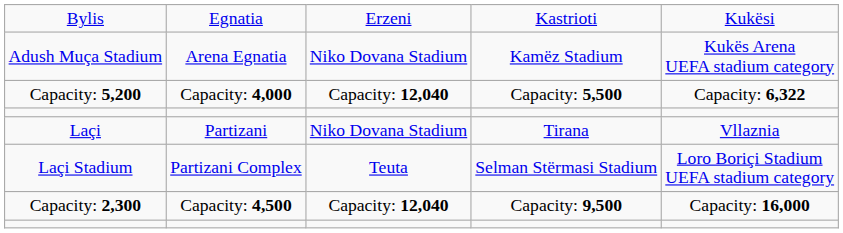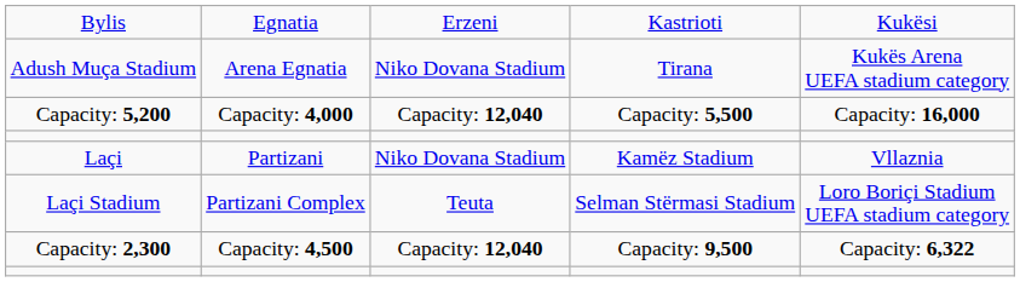 <table class="wikitable" style="text-align:center">
 <tr>
 <td><a href='#'>Bylis</a></td>
 <td><a href='#'>Egnatia</a></td>
 <td><a href='#'>Erzeni</a></td>
 <td><a href='#'>Kastrioti</a></td>
 <td><a href='#'>Kukësi</a></td>
 </tr>
 <tr>
 <td><a href='#'>Adush Muça Stadium</a></td>
 <td><a href='#'>Arena Egnatia</a></td>
 <td><a href='#'>Niko Dovana Stadium</a></td>
-<td><a href='#'>Kamëz Stadium</a></td>
+<td><a href='#'>Tirana</a></td>
 <td><a href='#'>Kukës Arena</a><br><a href='#'>UEFA stadium category</a><br></td>
 </tr>
 <tr>
 <td>Capacity: <strong>5,200</strong></td>
 <td>Capacity: <strong>4,000</strong></td>
 <td>Capacity: <strong>12,040</strong></td>
 <td>Capacity: <strong>5,500</strong></td>
-<td>Capacity: <strong>6,322</strong></td>
+<td>Capacity: <strong>16,000</strong></td>
 </tr>
 <tr>
 <td></td>
 <td></td>
 <td></td>
 <td></td>
 <td></td>
 </tr>
 <tr>
 <td><a href='#'>Laçi</a></td>
 <td><a href='#'>Partizani</a></td>
 <td><a href='#'>Niko Dovana Stadium</a></td>
-<td><a href='#'>Tirana</a></td>
+<td><a href='#'>Kamëz Stadium</a></td>
 <td><a href='#'>Vllaznia</a></td>
 </tr>
 <tr>
 <td><a href='#'>Laçi Stadium</a></td>
 <td><a href='#'>Partizani Complex</a></td>
 <td><a href='#'>Teuta</a></td>
 <td><a href='#'>Selman Stërmasi Stadium</a></td>
 <td><a href='#'>Loro Boriçi Stadium</a><br><a href='#'>UEFA stadium category</a><br></td>
 </tr>
 <tr>
 <td>Capacity: <strong>2,300</strong></td>
 <td>Capacity: <strong>4,500</strong></td>
 <td>Capacity: <strong>12,040</strong></td>
 <td>Capacity: <strong>9,500</strong></td>
-<td>Capacity: <strong>16,000</strong></td>
+<td>Capacity: <strong>6,322</strong></td>
 </tr>
 <tr>
 <td></td>
 <td></td>
 <td></td>
 <td></td>
 <td></td>
 </tr>
 </table>
